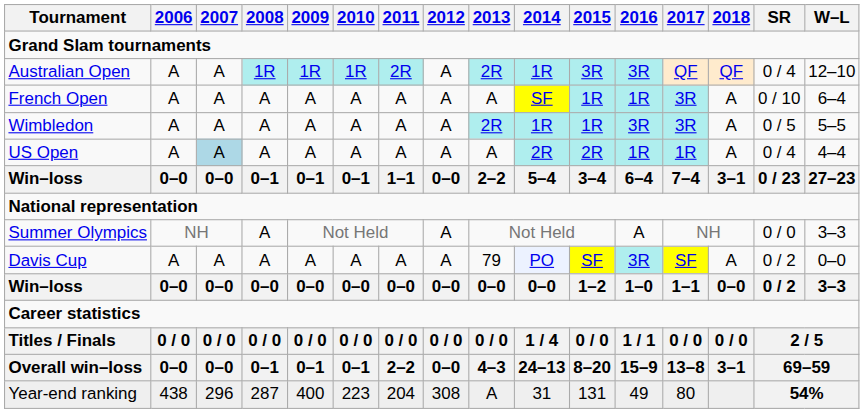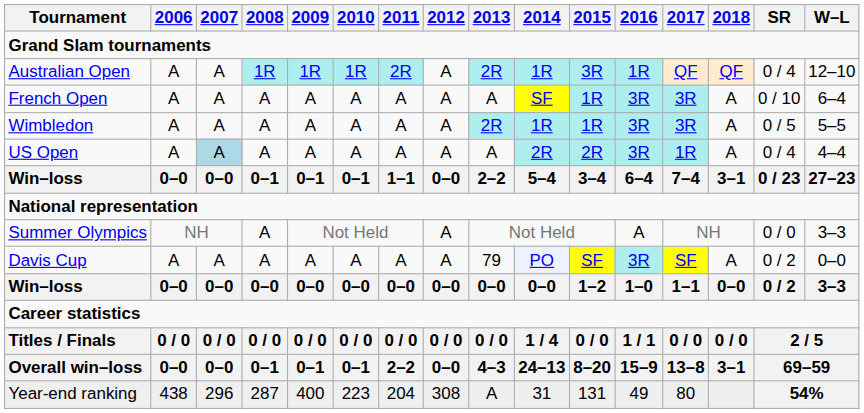 <table class="wikitable" style="text-align:center;">
 <tr>
 <th>Tournament</th>
 <th><a href='#'>2006</a></th>
 <th><a href='#'>2007</a></th>
 <th><a href='#'>2008</a></th>
 <th><a href='#'>2009</a></th>
 <th><a href='#'>2010</a></th>
 <th><a href='#'>2011</a></th>
 <th><a href='#'>2012</a></th>
 <th><a href='#'>2013</a></th>
 <th><a href='#'>2014</a></th>
 <th><a href='#'>2015</a></th>
 <th width=38><a href='#'>2016</a></th>
 <th><a href='#'>2017</a></th>
 <th><a href='#'>2018</a></th>
 <th>SR</th>
 <th>W–L</th>
 </tr>
 <tr>
 <td colspan="16" style="text-align:left;"><strong>Grand Slam tournaments</strong></td>
 </tr>
 <tr>
 <td align=left><a href='#'>Australian Open</a></td>
 <td>A</td>
 <td>A</td>
 <td bgcolor=afeeee><a href='#'>1R</a></td>
 <td bgcolor=afeeee><a href='#'>1R</a></td>
 <td bgcolor=afeeee><a href='#'>1R</a></td>
 <td bgcolor=afeeee><a href='#'>2R</a></td>
 <td>A</td>
 <td bgcolor=afeeee><a href='#'>2R</a></td>
 <td bgcolor=afeeee><a href='#'>1R</a></td>
 <td bgcolor=afeeee><a href='#'>3R</a></td>
-<td bgcolor=afeeee><a href='#'>3R</a></td>
+<td bgcolor=afeeee><a href='#'>1R</a></td>
 <td bgcolor=ffebcd><a href='#'>QF</a></td>
 <td bgcolor=ffebcd><a href='#'>QF</a></td>
 <td>0 / 4</td>
 <td>12–10</td>
 </tr>
 <tr>
 <td align=left><a href='#'>French Open</a></td>
 <td>A</td>
 <td>A</td>
 <td>A</td>
 <td>A</td>
 <td>A</td>
 <td>A</td>
 <td>A</td>
 <td>A</td>
 <td style="background:yellow;"><a href='#'>SF</a></td>
 <td bgcolor=afeeee><a href='#'>1R</a></td>
-<td bgcolor=afeeee><a href='#'>1R</a></td>
+<td bgcolor=afeeee><a href='#'>3R</a></td>
 <td bgcolor=afeeee><a href='#'>3R</a></td>
 <td>A</td>
 <td>0 / 10</td>
 <td>6–4</td>
 </tr>
 <tr>
 <td align=left><a href='#'>Wimbledon</a></td>
 <td>A</td>
 <td>A</td>
 <td>A</td>
 <td>A</td>
 <td>A</td>
 <td>A</td>
 <td>A</td>
 <td bgcolor=afeeee><a href='#'>2R</a></td>
 <td bgcolor=afeeee><a href='#'>1R</a></td>
 <td bgcolor=afeeee><a href='#'>1R</a></td>
 <td bgcolor=afeeee><a href='#'>3R</a></td>
 <td bgcolor=afeeee><a href='#'>3R</a></td>
 <td>A</td>
 <td>0 / 5</td>
 <td>5–5</td>
 </tr>
 <tr>
 <td align=left><a href='#'>US Open</a></td>
 <td>A</td>
 <td style="background: lightblue;">A</td>
 <td>A</td>
 <td>A</td>
 <td>A</td>
 <td>A</td>
 <td>A</td>
 <td>A</td>
 <td bgcolor=afeeee><a href='#'>2R</a></td>
 <td bgcolor=afeeee><a href='#'>2R</a></td>
-<td bgcolor=afeeee><a href='#'>1R</a></td>
+<td bgcolor=afeeee><a href='#'>3R</a></td>
 <td bgcolor=afeeee><a href='#'>1R</a></td>
 <td>A</td>
 <td>0 / 4</td>
 <td>4–4</td>
 </tr>
 <tr>
 <th style=text-align:left>Win–loss</th>
 <th>0–0</th>
 <th>0–0</th>
 <th>0–1</th>
 <th>0–1</th>
 <th>0–1</th>
 <th>1–1</th>
 <th>0–0</th>
 <th>2–2</th>
 <th>5–4</th>
 <th>3–4</th>
 <th>6–4</th>
 <th>7–4</th>
 <th>3–1</th>
 <th>0 / 23</th>
 <th>27–23</th>
 </tr>
 <tr>
 <td colspan="16" style="text-align:left;"><strong>National representation</strong></td>
 </tr>
 <tr>
 <td align=left><a href='#'>Summer Olympics</a></td>
 <td colspan=2 style=color:#767676>NH</td>
 <td>A</td>
 <td colspan=3 style=color:#767676>Not Held</td>
 <td>A</td>
 <td colspan=3 style=color:#767676>Not Held</td>
 <td>A</td>
 <td colspan=2 style=color:#767676>NH</td>
 <td>0 / 0</td>
 <td>3–3</td>
 </tr>
 <tr>
 <td align="left"><a href='#'>Davis Cup</a></td>
 <td>A</td>
 <td>A</td>
 <td>A</td>
 <td>A</td>
 <td>A</td>
 <td>A</td>
 <td>A</td>
 <td>79</td>
 <td bgcolor=ecf2ff><a href='#'>PO</a></td>
 <td style="background:yellow;"><a href='#'>SF</a></td>
 <td bgcolor=afeeee><a href='#'>3R</a></td>
 <td style="background:yellow;"><a href='#'>SF</a></td>
 <td>A</td>
 <td>0 / 2</td>
 <td>0–0</td>
 </tr>
 <tr>
 <th style=text-align:left>Win–loss</th>
 <th>0–0</th>
 <th>0–0</th>
 <th>0–0</th>
 <th>0–0</th>
 <th>0–0</th>
 <th>0–0</th>
 <th>0–0</th>
 <th>0–0</th>
 <th>0–0</th>
 <th>1–2</th>
 <th>1–0</th>
 <th>1–1</th>
 <th>0–0</th>
 <th>0 / 2</th>
 <th>3–3</th>
 </tr>
 <tr>
 <td colspan="16" style="text-align:left;"><strong>Career statistics</strong></td>
 </tr>
 <tr>
 <th style="text-align:left;">Titles / Finals</th>
 <th>0 / 0</th>
 <th>0 / 0</th>
 <th>0 / 0</th>
 <th>0 / 0</th>
 <th>0 / 0</th>
 <th>0 / 0</th>
 <th>0 / 0</th>
 <th>0 / 0</th>
 <th>1 / 4</th>
 <th>0 / 0</th>
 <th>1 / 1</th>
 <th>0 / 0</th>
 <th>0 / 0</th>
 <th colspan=2>2 / 5</th>
 </tr>
 <tr>
 <th style=text-align:left>Overall win–loss</th>
 <th>0–0</th>
 <th>0–0</th>
 <th>0–1</th>
 <th>0–1</th>
 <th>0–1</th>
 <th>2–2</th>
 <th>0–0</th>
 <th>4–3</th>
 <th>24–13</th>
 <th>8–20</th>
 <th>15–9</th>
 <th>13–8</th>
 <th>3–1</th>
 <th colspan=2>69–59</th>
 </tr>
 <tr style="background:#efefef;">
 <td align=left>Year-end ranking</td>
 <td>438</td>
 <td>296</td>
 <td>287</td>
 <td>400</td>
 <td>223</td>
 <td>204</td>
 <td>308</td>
 <td>A</td>
 <td>31</td>
 <td>131</td>
 <td>49</td>
 <td>80</td>
 <td></td>
 <th colspan=2>54%</th>
 </tr>
 </table>
